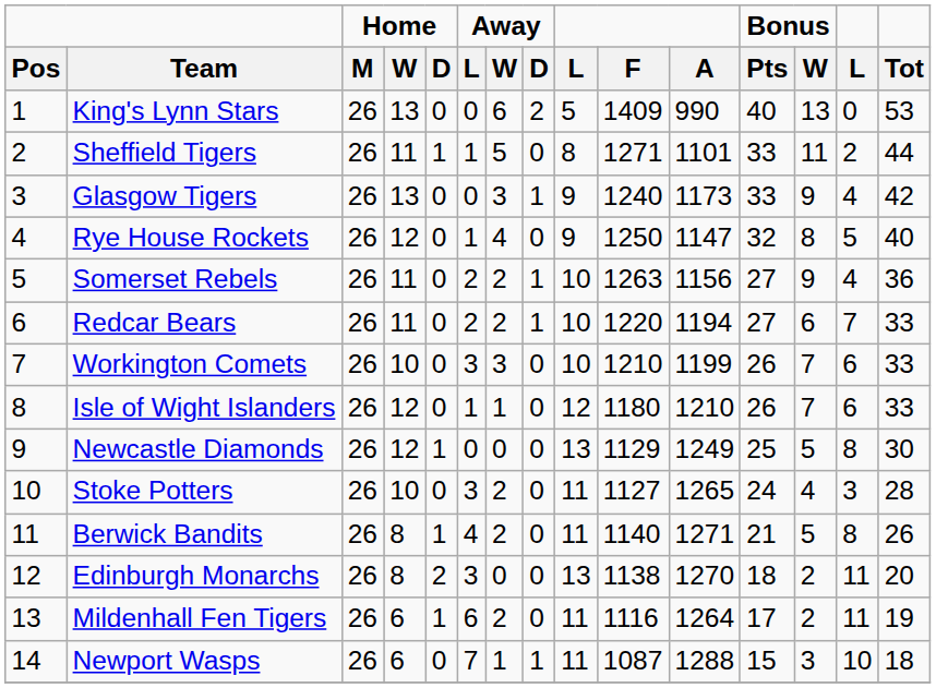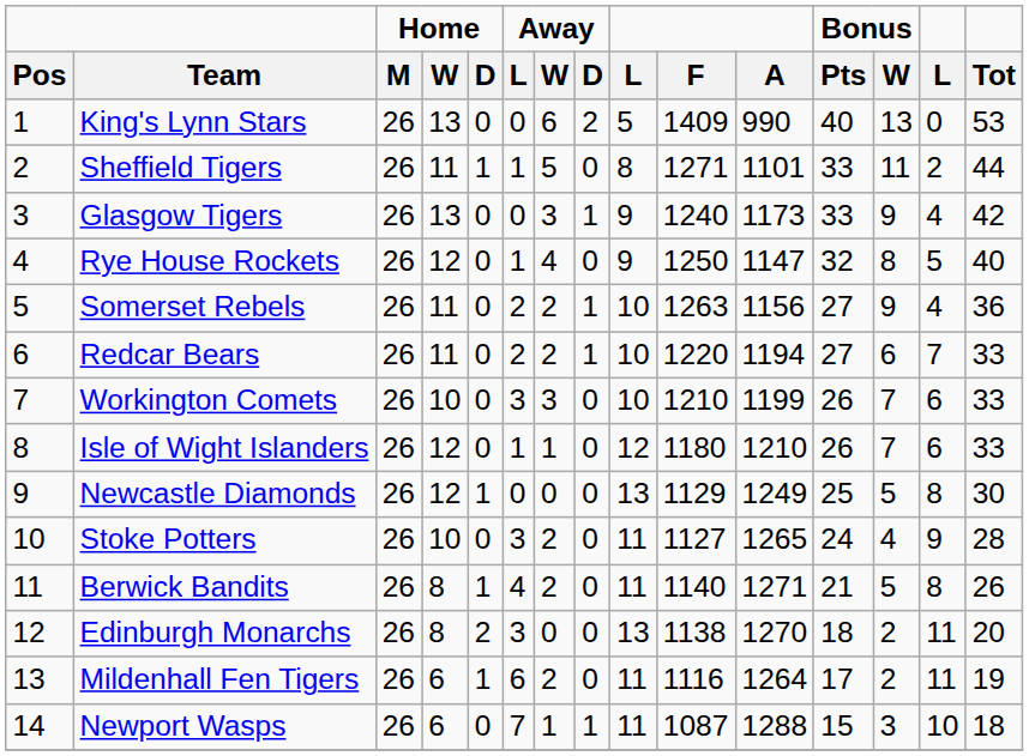 <table class="wikitable">
 <tr>
 <td colspan="2" align="center"></td>
 <td colspan="3" align="center"><strong>Home</strong></td>
 <td colspan="3" align="center"><strong>Away</strong></td>
 <td colspan="3" align="center"></td>
 <td colspan="2" align="center"><strong>Bonus</strong></td>
 <td colspan="1" align="center"></td>
 </tr>
 <tr>
 <th>Pos</th>
 <th>Team</th>
 <th>M</th>
 <th>W</th>
 <th>D</th>
 <th>L</th>
 <th>W</th>
 <th>D</th>
 <th>L</th>
 <th>F</th>
 <th>A</th>
 <th>Pts</th>
 <th>W</th>
 <th>L</th>
 <th>Tot</th>
 </tr>
 <tr>
 <td>1</td>
 <td><a href='#'>King's Lynn Stars</a></td>
 <td>26</td>
 <td>13</td>
 <td>0</td>
 <td>0</td>
 <td>6</td>
 <td>2</td>
 <td>5</td>
 <td>1409</td>
 <td>990</td>
 <td>40</td>
 <td>13</td>
 <td>0</td>
 <td>53</td>
 </tr>
 <tr>
 <td>2</td>
 <td><a href='#'>Sheffield Tigers</a></td>
 <td>26</td>
 <td>11</td>
 <td>1</td>
 <td>1</td>
 <td>5</td>
 <td>0</td>
 <td>8</td>
 <td>1271</td>
 <td>1101</td>
 <td>33</td>
 <td>11</td>
 <td>2</td>
 <td>44</td>
 </tr>
 <tr>
 <td>3</td>
 <td><a href='#'>Glasgow Tigers</a></td>
 <td>26</td>
 <td>13</td>
 <td>0</td>
 <td>0</td>
 <td>3</td>
 <td>1</td>
 <td>9</td>
 <td>1240</td>
 <td>1173</td>
 <td>33</td>
 <td>9</td>
 <td>4</td>
 <td>42</td>
 </tr>
 <tr>
 <td>4</td>
 <td><a href='#'>Rye House Rockets</a></td>
 <td>26</td>
 <td>12</td>
 <td>0</td>
 <td>1</td>
 <td>4</td>
 <td>0</td>
 <td>9</td>
 <td>1250</td>
 <td>1147</td>
 <td>32</td>
 <td>8</td>
 <td>5</td>
 <td>40</td>
 </tr>
 <tr>
 <td>5</td>
 <td><a href='#'>Somerset Rebels</a></td>
 <td>26</td>
 <td>11</td>
 <td>0</td>
 <td>2</td>
 <td>2</td>
 <td>1</td>
 <td>10</td>
 <td>1263</td>
 <td>1156</td>
 <td>27</td>
 <td>9</td>
 <td>4</td>
 <td>36</td>
 </tr>
 <tr>
 <td>6</td>
 <td><a href='#'>Redcar Bears</a></td>
 <td>26</td>
 <td>11</td>
 <td>0</td>
 <td>2</td>
 <td>2</td>
 <td>1</td>
 <td>10</td>
 <td>1220</td>
 <td>1194</td>
 <td>27</td>
 <td>6</td>
 <td>7</td>
 <td>33</td>
 </tr>
 <tr>
 <td>7</td>
 <td><a href='#'>Workington Comets</a></td>
 <td>26</td>
 <td>10</td>
 <td>0</td>
 <td>3</td>
 <td>3</td>
 <td>0</td>
 <td>10</td>
 <td>1210</td>
 <td>1199</td>
 <td>26</td>
 <td>7</td>
 <td>6</td>
 <td>33</td>
 </tr>
 <tr>
 <td>8</td>
 <td><a href='#'>Isle of Wight Islanders</a></td>
 <td>26</td>
 <td>12</td>
 <td>0</td>
 <td>1</td>
 <td>1</td>
 <td>0</td>
 <td>12</td>
 <td>1180</td>
 <td>1210</td>
 <td>26</td>
 <td>7</td>
 <td>6</td>
 <td>33</td>
 </tr>
 <tr>
 <td>9</td>
 <td><a href='#'>Newcastle Diamonds</a></td>
 <td>26</td>
 <td>12</td>
 <td>1</td>
 <td>0</td>
 <td>0</td>
 <td>0</td>
 <td>13</td>
 <td>1129</td>
 <td>1249</td>
 <td>25</td>
 <td>5</td>
 <td>8</td>
 <td>30</td>
 </tr>
 <tr>
 <td>10</td>
 <td><a href='#'>Stoke Potters</a></td>
 <td>26</td>
 <td>10</td>
 <td>0</td>
 <td>3</td>
 <td>2</td>
 <td>0</td>
 <td>11</td>
 <td>1127</td>
 <td>1265</td>
 <td>24</td>
 <td>4</td>
-<td>3</td>
+<td>9</td>
 <td>28</td>
 </tr>
 <tr>
 <td>11</td>
 <td><a href='#'>Berwick Bandits</a></td>
 <td>26</td>
 <td>8</td>
 <td>1</td>
 <td>4</td>
 <td>2</td>
 <td>0</td>
 <td>11</td>
 <td>1140</td>
 <td>1271</td>
 <td>21</td>
 <td>5</td>
 <td>8</td>
 <td>26</td>
 </tr>
 <tr>
 <td>12</td>
 <td><a href='#'>Edinburgh Monarchs</a></td>
 <td>26</td>
 <td>8</td>
 <td>2</td>
 <td>3</td>
 <td>0</td>
 <td>0</td>
 <td>13</td>
 <td>1138</td>
 <td>1270</td>
 <td>18</td>
 <td>2</td>
 <td>11</td>
 <td>20</td>
 </tr>
 <tr>
 <td>13</td>
 <td><a href='#'>Mildenhall Fen Tigers</a></td>
 <td>26</td>
 <td>6</td>
 <td>1</td>
 <td>6</td>
 <td>2</td>
 <td>0</td>
 <td>11</td>
 <td>1116</td>
 <td>1264</td>
 <td>17</td>
 <td>2</td>
 <td>11</td>
 <td>19</td>
 </tr>
 <tr>
 <td>14</td>
 <td><a href='#'>Newport Wasps</a></td>
 <td>26</td>
 <td>6</td>
 <td>0</td>
 <td>7</td>
 <td>1</td>
 <td>1</td>
 <td>11</td>
 <td>1087</td>
 <td>1288</td>
 <td>15</td>
 <td>3</td>
 <td>10</td>
 <td>18</td>
 </tr>
 <tr>
 </tr>
 </table>
